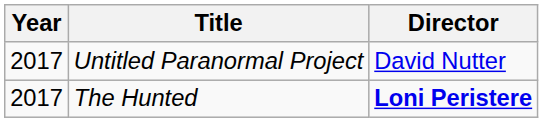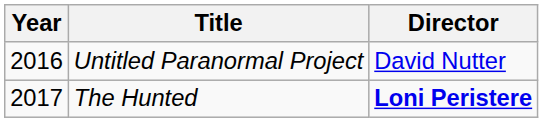 <table class="wikitable plainrowheaders">
 <tr>
 <th>Year</th>
 <th>Title</th>
 <th>Director</th>
 </tr>
 <tr>
-<td>2017</td>
+<td>2016</td>
 <td><em>Untitled Paranormal Project</em></td>
 <td><a href='#'>David Nutter</a></td>
 </tr>
 <tr>
 <td>2017</td>
 <td><em>The Hunted</em></td>
 <td><strong><a href='#'>Loni Peristere</a></strong></td>
 </tr>
 </table>
